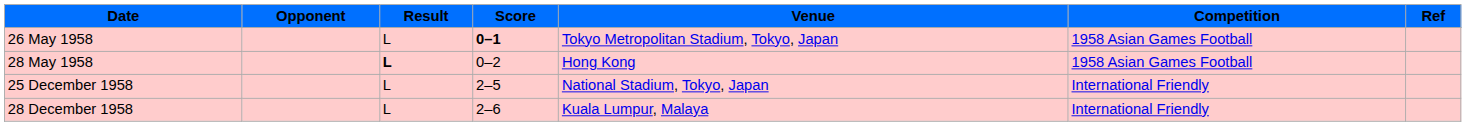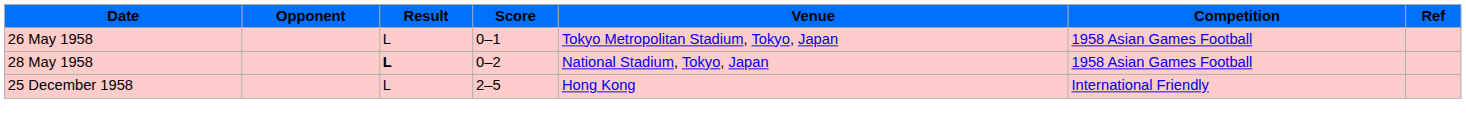 <table width=100% class="wikitable">
 <tr>
 <th style="background:#0070FF;"><span>Date</span></th>
 <th style="background:#0070FF;"><span>Opponent</span></th>
 <th style="background:#0070FF;"><span>Result</span></th>
 <th style="background:#0070FF;"><span>Score</span></th>
 <th style="background:#0070FF;"><span>Venue</span></th>
 <th style="background:#0070FF;"><span>Competition</span></th>
 <th style="background:#0070FF;"><span>Ref</span></th>
 </tr>
 <tr>
 </tr>
 <tr style="background:#fcc;">
 <td>26 May 1958</td>
 <td></td>
 <td>L</td>
-<td><strong>0–1</strong></td>
+<td>0–1</td>
 <td> <a href='#'>Tokyo Metropolitan Stadium</a>, <a href='#'>Tokyo</a>, <a href='#'>Japan</a></td>
 <td><a href='#'>1958 Asian Games Football</a></td>
 <td></td>
 </tr>
 <tr style="background:#fcc;">
 <td>28 May 1958</td>
 <td></td>
 <td><strong>L</strong></td>
 <td>0–2</td>
-<td> <a href='#'>Hong Kong</a></td>
+<td> <a href='#'>National Stadium</a>, <a href='#'>Tokyo</a>, <a href='#'>Japan</a></td>
 <td><a href='#'>1958 Asian Games Football</a></td>
 <td></td>
 </tr>
 <tr style="background:#fcc;">
 <td>25 December 1958</td>
 <td></td>
 <td>L</td>
 <td>2–5</td>
-<td> <a href='#'>National Stadium</a>, <a href='#'>Tokyo</a>, <a href='#'>Japan</a></td>
-<td><a href='#'>International Friendly</a></td>
-<td></td>
-</tr>
-<tr style="background:#fcc;">
-<td>28 December 1958</td>
-<td></td>
-<td>L</td>
-<td>2–6</td>
-<td> <a href='#'>Kuala Lumpur</a>, <a href='#'>Malaya</a></td>
+<td> <a href='#'>Hong Kong</a></td>
 <td><a href='#'>International Friendly</a></td>
 <td></td>
 </tr>
 </table>
